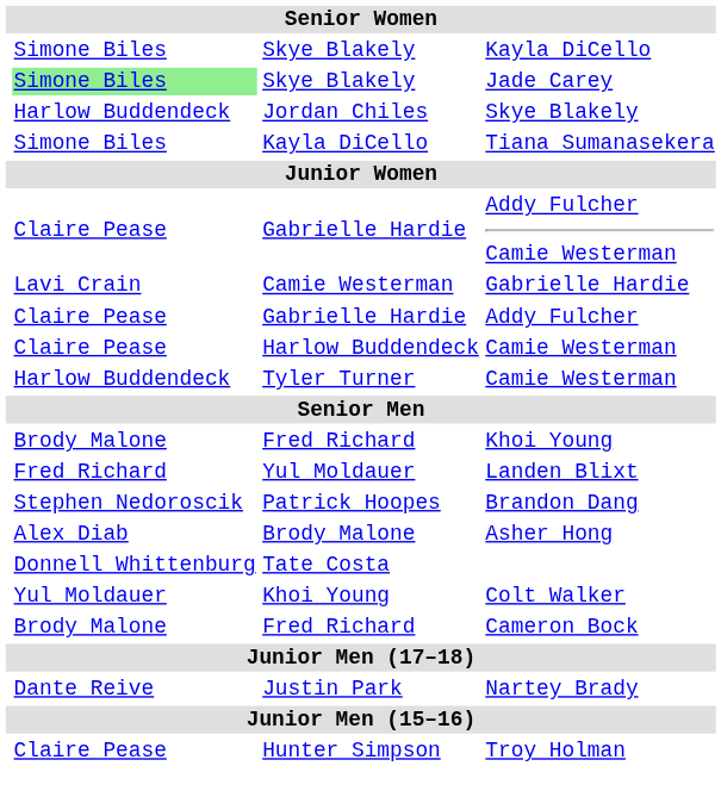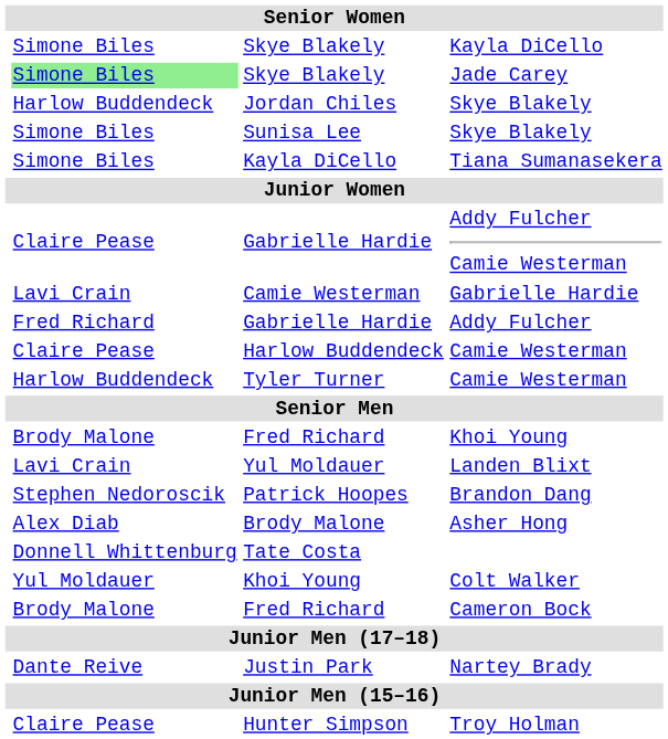 <table>
 <tr style="background:#dfdfdf;">
 <td colspan="4" style="text-align:center;"><strong>Senior Women</strong></td>
 </tr>
 <tr>
 <th scope=row style="text-align:left"></th>
 <td><a href='#'>Simone Biles</a></td>
 <td><a href='#'>Skye Blakely</a></td>
 <td><a href='#'>Kayla DiCello</a></td>
 </tr>
 <tr>
 <th scope=row style="text-align:left"></th>
 <td style="background: lightgreen;"><a href='#'>Simone Biles</a></td>
 <td><a href='#'>Skye Blakely</a></td>
 <td><a href='#'>Jade Carey</a></td>
 </tr>
 <tr>
 <th scope=row style="text-align:left"></th>
 <td><a href='#'>Harlow Buddendeck</a></td>
 <td><a href='#'>Jordan Chiles</a></td>
 <td><a href='#'>Skye Blakely</a></td>
 </tr>
 <tr>
 <th scope=row style="text-align:left"></th>
 <td><a href='#'>Simone Biles</a></td>
+<td><a href='#'>Sunisa Lee</a></td>
+<td><a href='#'>Skye Blakely</a></td>
+</tr>
+<tr>
+<th scope=row style="text-align:left"></th>
+<td><a href='#'>Simone Biles</a></td>
 <td><a href='#'>Kayla DiCello</a></td>
 <td><a href='#'>Tiana Sumanasekera</a></td>
 </tr>
 <tr style="background:#dfdfdf;">
 <td colspan="4" style="text-align:center;"><strong>Junior Women</strong></td>
 </tr>
 <tr>
 <th scope=row style="text-align:left"></th>
 <td><a href='#'>Claire Pease</a></td>
 <td><a href='#'>Gabrielle Hardie</a></td>
 <td><a href='#'>Addy Fulcher</a><hr><a href='#'>Camie Westerman</a></td>
 </tr>
 <tr>
 <th scope=row style="text-align:left"></th>
 <td><a href='#'>Lavi Crain</a></td>
 <td><a href='#'>Camie Westerman</a></td>
 <td><a href='#'>Gabrielle Hardie</a></td>
 </tr>
 <tr>
 <th scope=row style="text-align:left"></th>
-<td><a href='#'>Claire Pease</a></td>
+<td><a href='#'>Fred Richard</a></td>
 <td><a href='#'>Gabrielle Hardie</a></td>
 <td><a href='#'>Addy Fulcher</a></td>
 </tr>
 <tr>
 <th scope=row style="text-align:left"></th>
 <td><a href='#'>Claire Pease</a></td>
 <td><a href='#'>Harlow Buddendeck</a></td>
 <td><a href='#'>Camie Westerman</a></td>
 </tr>
 <tr>
 <th scope=row style="text-align:left"></th>
 <td><a href='#'>Harlow Buddendeck</a></td>
 <td><a href='#'>Tyler Turner</a></td>
 <td><a href='#'>Camie Westerman</a></td>
 </tr>
 <tr style="background:#dfdfdf;">
 <td colspan="4" style="text-align:center;"><strong>Senior Men</strong></td>
 </tr>
 <tr>
 <th scope=row style="text-align:left"></th>
 <td><a href='#'>Brody Malone</a></td>
 <td><a href='#'>Fred Richard</a></td>
 <td><a href='#'>Khoi Young</a></td>
 </tr>
 <tr>
 <th scope=row style="text-align:left"></th>
-<td><a href='#'>Fred Richard</a></td>
+<td><a href='#'>Lavi Crain</a></td>
 <td><a href='#'>Yul Moldauer</a></td>
 <td><a href='#'>Landen Blixt</a></td>
 </tr>
 <tr>
 <th scope=row style="text-align:left"></th>
 <td><a href='#'>Stephen Nedoroscik</a></td>
 <td><a href='#'>Patrick Hoopes</a></td>
 <td><a href='#'>Brandon Dang</a></td>
 </tr>
 <tr>
 <th scope=row style="text-align:left"></th>
 <td><a href='#'>Alex Diab</a></td>
 <td><a href='#'>Brody Malone</a></td>
 <td><a href='#'>Asher Hong</a></td>
 </tr>
 <tr>
 <th scope=row style="text-align:left"></th>
 <td><a href='#'>Donnell Whittenburg</a></td>
 <td><a href='#'>Tate Costa</a></td>
 <td></td>
 </tr>
 <tr>
 <th scope=row style="text-align:left"></th>
 <td><a href='#'>Yul Moldauer</a></td>
 <td><a href='#'>Khoi Young</a></td>
 <td><a href='#'>Colt Walker</a></td>
 </tr>
 <tr>
 <th scope=row style="text-align:left"></th>
 <td><a href='#'>Brody Malone</a></td>
 <td><a href='#'>Fred Richard</a></td>
 <td><a href='#'>Cameron Bock</a></td>
 </tr>
 <tr style="background:#dfdfdf;">
 <td colspan="4" style="text-align:center;"><strong>Junior Men (17–18)</strong></td>
 </tr>
 <tr>
 <th scope=row style="text-align:left"></th>
 <td><a href='#'>Dante Reive</a></td>
 <td><a href='#'>Justin Park</a></td>
 <td><a href='#'>Nartey Brady</a></td>
 </tr>
 <tr style="background:#dfdfdf;">
 <td colspan="4" style="text-align:center;"><strong>Junior Men (15–16)</strong></td>
 </tr>
 <tr>
 <th scope=row style="text-align:left"></th>
 <td><a href='#'>Claire Pease</a></td>
 <td><a href='#'>Hunter Simpson</a></td>
 <td><a href='#'>Troy Holman</a></td>
 </tr>
 </table>
